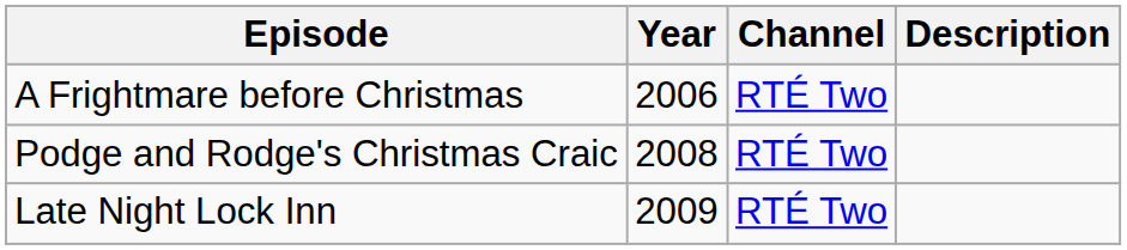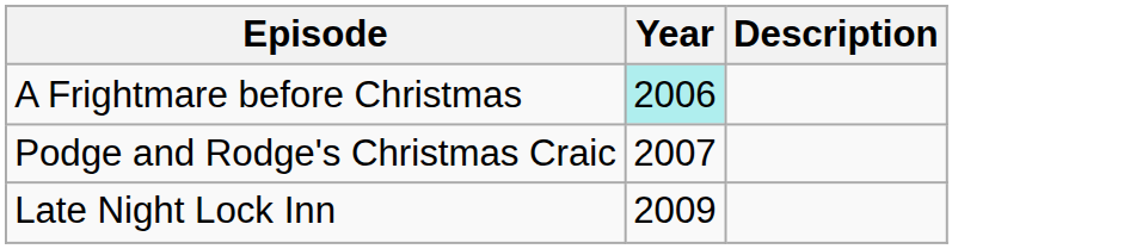 <table class="wikitable sortable">
 <tr>
 <th>Episode</th>
 <th>Year</th>
-<th>Channel</th>
 <th>Description</th>
 </tr>
 <tr>
 <td>A Frightmare before Christmas</td>
-<td>2006</td>
-<td><a href='#'>RTÉ Two</a></td>
+<td style="background: paleturquoise;">2006</td>
 <td></td>
 </tr>
 <tr>
 <td>Podge and Rodge's Christmas Craic</td>
-<td>2008</td>
-<td><a href='#'>RTÉ Two</a></td>
+<td>2007</td>
 <td></td>
 </tr>
 <tr>
 <td>Late Night Lock Inn</td>
 <td>2009</td>
-<td><a href='#'>RTÉ Two</a></td>
 <td></td>
 </tr>
 </table>
